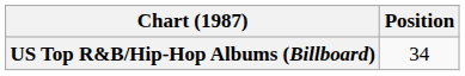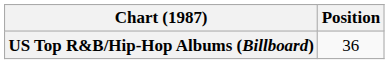 <table class="wikitable plainrowheaders" style="text-align:center">
 <tr>
 <th scope="col">Chart (1987)</th>
 <th scope="col">Position</th>
 </tr>
 <tr>
 <th scope="row">US Top R&B/Hip-Hop Albums (<em>Billboard</em>)</th>
-<td>34</td>
+<td>36</td>
 </tr>
 </table>
